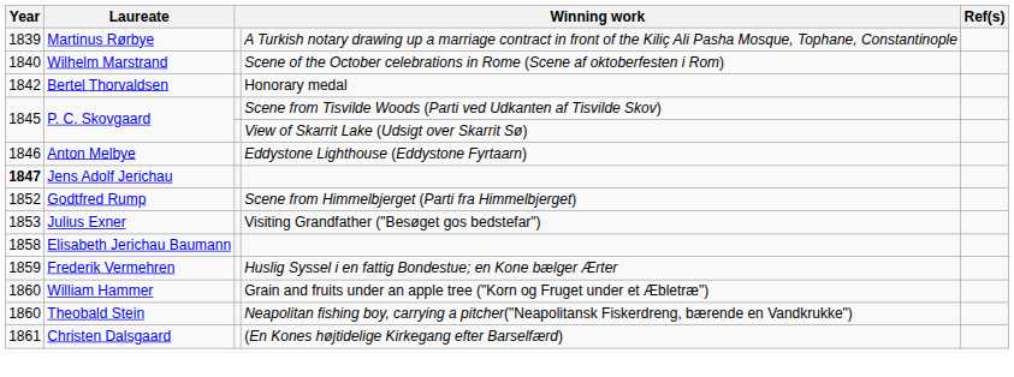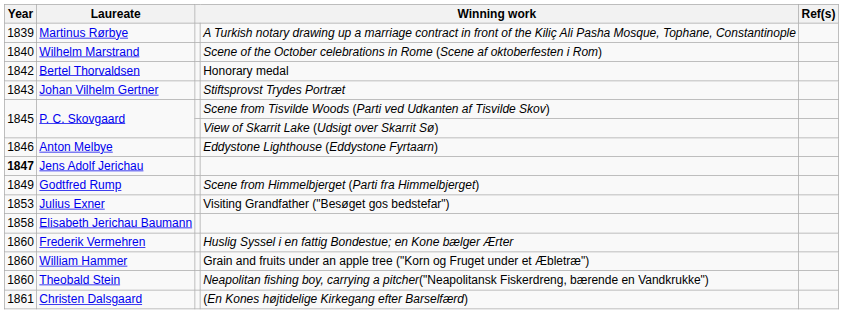 <table align="center" class="wikitable sortable">
 <tr>
 <th>Year</th>
 <th>Laureate</th>
 <th class="unsortable" colspan=2>Winning work</th>
 <th class="unsortable">Ref(s)</th>
 </tr>
 <tr>
 <td>1839</td>
 <td><a href='#'>Martinus Rørbye</a></td>
 <td></td>
 <td><em>A Turkish notary drawing up a marriage contract in front of the Kiliç Ali Pasha Mosque, Tophane, Constantinople</em></td>
 <td></td>
 </tr>
 <tr>
 <td>1840</td>
 <td><a href='#'>Wilhelm Marstrand</a></td>
 <td></td>
 <td><em>Scene of the October celebrations in Rome</em> (<em>Scene af oktoberfesten i Rom</em>)</td>
 <td></td>
 </tr>
 <tr>
 <td>1842</td>
 <td><a href='#'>Bertel Thorvaldsen</a></td>
 <td></td>
 <td>Honorary medal</td>
 <td></td>
 </tr>
 <tr>
+<td>1843</td>
+<td><a href='#'>Johan Vilhelm Gertner</a></td>
+<td></td>
+<td><em>Stiftsprovst Trydes Portræt</em></td>
+<td></td>
+</tr>
+<tr>
 <td rowspan=2>1845</td>
 <td rowspan=2><a href='#'>P. C. Skovgaard</a></td>
 <td></td>
 <td><em>Scene from Tisvilde Woods</em> (<em>Parti ved Udkanten af Tisvilde Skov</em>)</td>
 <td></td>
 </tr>
 <tr>
 <td></td>
 <td><em>View of Skarrit Lake</em> (<em>Udsigt over Skarrit Sø</em>)</td>
 <td></td>
 </tr>
 <tr>
 <td>1846</td>
 <td><a href='#'>Anton Melbye</a></td>
 <td></td>
 <td><em>Eddystone Lighthouse</em> (<em>Eddystone Fyrtaarn</em>)</td>
 <td></td>
 </tr>
 <tr>
 <td><strong>1847</strong></td>
 <td><a href='#'>Jens Adolf Jerichau</a></td>
 <td></td>
 <td></td>
 <td></td>
 </tr>
 <tr>
-<td>1852</td>
+<td>1849</td>
 <td><a href='#'>Godtfred Rump</a></td>
 <td></td>
 <td><em>Scene from Himmelbjerget</em> (<em>Parti fra Himmelbjerget</em>)</td>
 <td></td>
 </tr>
 <tr>
 <td>1853</td>
 <td><a href='#'>Julius Exner</a></td>
 <td></td>
 <td>Visiting Grandfather ("Besøget gos bedstefar")</td>
 <td></td>
 </tr>
 <tr>
 <td>1858</td>
 <td><a href='#'>Elisabeth Jerichau Baumann</a></td>
 <td></td>
 <td></td>
 <td></td>
 </tr>
 <tr>
-<td>1859</td>
+<td>1860</td>
 <td><a href='#'>Frederik Vermehren</a></td>
 <td></td>
 <td><em>Huslig Syssel i en fattig Bondestue; en Kone bælger Ærter</em></td>
 <td></td>
 </tr>
 <tr>
 <td>1860</td>
 <td><a href='#'>William Hammer</a></td>
 <td></td>
 <td>Grain and fruits under an apple tree ("Korn og Fruget under et Æbletræ")</td>
 <td></td>
 </tr>
 <tr>
 <td>1860</td>
 <td><a href='#'>Theobald Stein</a></td>
 <td></td>
 <td><em>Neapolitan fishing boy, carrying a pitcher</em>("Neapolitansk Fiskerdreng, bærende en Vandkrukke")</td>
 <td></td>
 </tr>
 <tr>
 <td>1861</td>
 <td><a href='#'>Christen Dalsgaard</a></td>
 <td></td>
 <td>(<em>En Kones højtidelige Kirkegang efter Barselfærd</em>)</td>
 </tr>
 </table>
